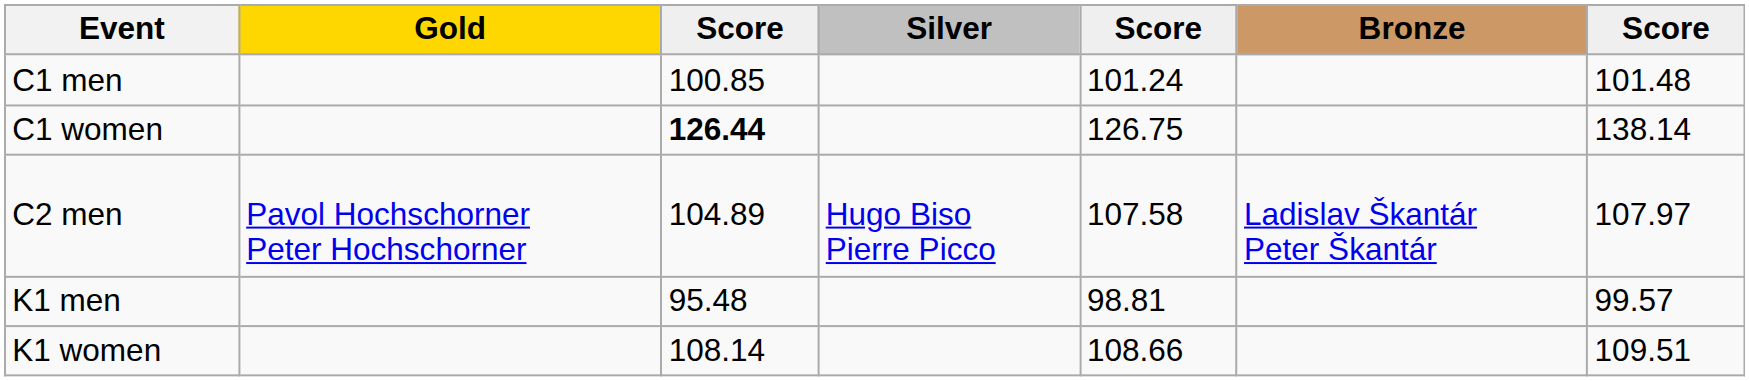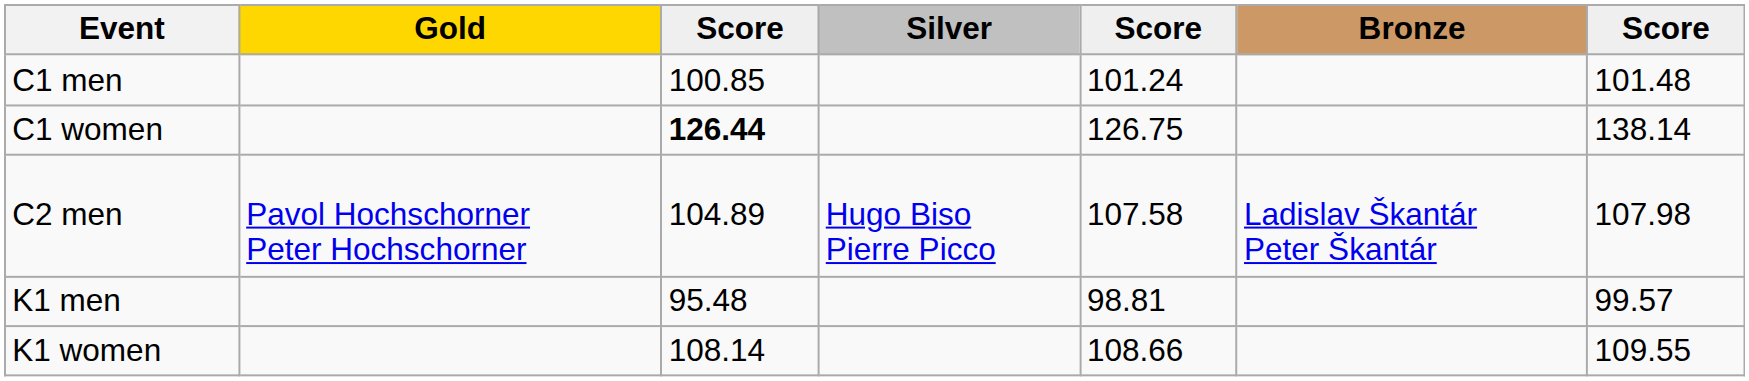 <table class="wikitable" width=100%>
 <tr>
 <th>Event</th>
 <td align=center bgcolor="gold"><strong>Gold</strong></td>
 <td align=center bgcolor="EFEFEF"><strong>Score</strong></td>
 <td align=center bgcolor="silver"><strong>Silver</strong></td>
 <td align=center bgcolor="EFEFEF"><strong>Score</strong></td>
 <td align=center bgcolor="CC9966"><strong>Bronze</strong></td>
 <td align=center bgcolor="EFEFEF"><strong>Score</strong></td>
 </tr>
 <tr>
 <td>C1 men</td>
 <td></td>
 <td>100.85</td>
 <td></td>
 <td>101.24</td>
 <td></td>
 <td>101.48</td>
 </tr>
 <tr>
 <td>C1 women</td>
 <td></td>
 <td><strong>126.44</strong></td>
 <td></td>
 <td>126.75</td>
 <td></td>
 <td>138.14</td>
 </tr>
 <tr>
 <td>C2 men</td>
 <td><br><a href='#'>Pavol Hochschorner</a><br><a href='#'>Peter Hochschorner</a></td>
 <td>104.89</td>
 <td><br><a href='#'>Hugo Biso</a><br><a href='#'>Pierre Picco</a></td>
 <td>107.58</td>
 <td><br><a href='#'>Ladislav Škantár</a><br><a href='#'>Peter Škantár</a></td>
-<td>107.97</td>
+<td>107.98</td>
 </tr>
 <tr>
 <td>K1 men</td>
 <td></td>
 <td>95.48</td>
 <td></td>
 <td>98.81</td>
 <td></td>
 <td>99.57</td>
 </tr>
 <tr>
 <td>K1 women</td>
 <td></td>
 <td>108.14</td>
 <td></td>
 <td>108.66</td>
 <td></td>
-<td>109.51</td>
+<td>109.55</td>
 </tr>
 </table>
